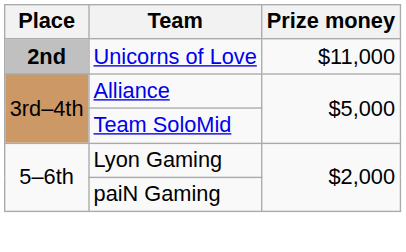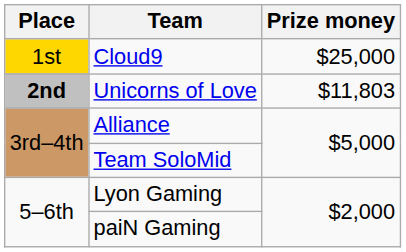 <table class="wikitable" style="text-align:left">
 <tr>
 <th>Place</th>
 <th>Team</th>
 <th>Prize money</th>
 </tr>
 <tr>
+<td style="text-align:center; background:gold;">1st</td>
+<td><a href='#'>Cloud9</a></td>
+<td style="text-align:right">$25,000</td>
+</tr>
+<tr>
 <td style="text-align:center; background:silver;"><strong>2nd</strong></td>
 <td><a href='#'>Unicorns of Love</a></td>
-<td style="text-align:right">$11,000</td>
+<td style="text-align:right">$11,803</td>
 </tr>
 <tr>
 <td style="text-align:center; background:#c96;" rowspan="2">3rd–4th</td>
 <td><a href='#'>Alliance</a></td>
 <td style="text-align:right" rowspan="2">$5,000</td>
 </tr>
 <tr>
 <td><a href='#'>Team SoloMid</a></td>
 </tr>
 <tr>
 <td style="text-align:center" rowspan="2">5–6th</td>
 <td>Lyon Gaming</td>
 <td style="text-align:right" rowspan="2">$2,000</td>
 </tr>
 <tr>
 <td>paiN Gaming</td>
 </tr>
 </table>
